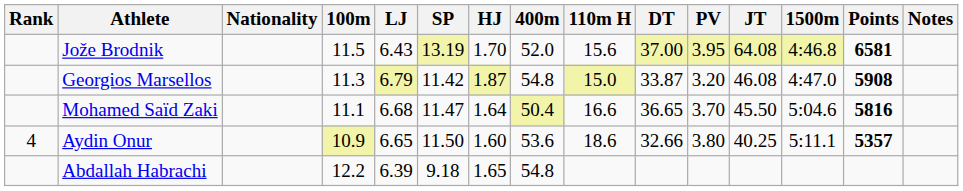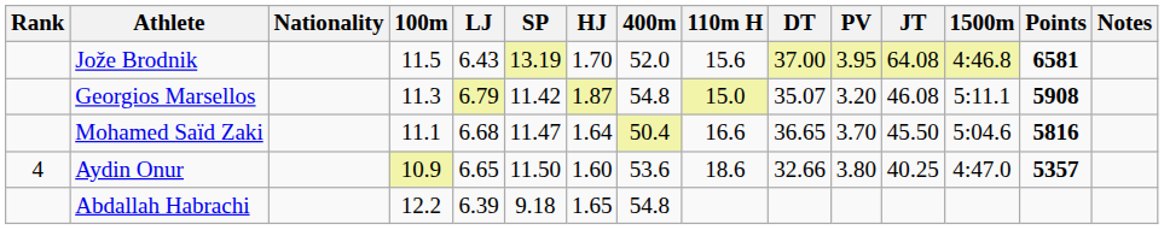 <table class="wikitable sortable" style="text-align:center">
 <tr>
 <th>Rank</th>
 <th>Athlete</th>
 <th>Nationality</th>
 <th>100m</th>
 <th>LJ</th>
 <th>SP</th>
 <th>HJ</th>
 <th>400m</th>
 <th>110m H</th>
 <th>DT</th>
 <th>PV</th>
 <th>JT</th>
 <th>1500m</th>
 <th>Points</th>
 <th>Notes</th>
 </tr>
 <tr>
 <td></td>
 <td align=left><a href='#'>Jože Brodnik</a></td>
 <td align=left></td>
 <td>11.5</td>
 <td>6.43</td>
 <td bgcolor=F2F5A9>13.19</td>
 <td>1.70</td>
 <td>52.0</td>
 <td>15.6</td>
 <td bgcolor=F2F5A9>37.00</td>
 <td bgcolor=F2F5A9>3.95</td>
 <td bgcolor=F2F5A9>64.08</td>
 <td bgcolor=F2F5A9>4:46.8</td>
 <td><strong>6581</strong></td>
 <td></td>
 </tr>
 <tr>
 <td></td>
 <td align=left><a href='#'>Georgios Marsellos</a></td>
 <td align=left></td>
 <td>11.3</td>
 <td bgcolor=F2F5A9>6.79</td>
 <td>11.42</td>
 <td bgcolor=F2F5A9>1.87</td>
 <td>54.8</td>
 <td bgcolor=F2F5A9>15.0</td>
-<td>33.87</td>
+<td>35.07</td>
 <td>3.20</td>
 <td>46.08</td>
-<td>4:47.0</td>
+<td>5:11.1</td>
 <td><strong>5908</strong></td>
 <td></td>
 </tr>
 <tr>
 <td></td>
 <td align=left><a href='#'>Mohamed Saïd Zaki</a></td>
 <td align=left></td>
 <td>11.1</td>
 <td>6.68</td>
 <td>11.47</td>
 <td>1.64</td>
 <td bgcolor=F2F5A9>50.4</td>
 <td>16.6</td>
 <td>36.65</td>
 <td>3.70</td>
 <td>45.50</td>
 <td>5:04.6</td>
 <td><strong>5816</strong></td>
 <td></td>
 </tr>
 <tr>
 <td>4</td>
 <td align=left><a href='#'>Aydin Onur</a></td>
 <td align=left></td>
 <td bgcolor=F2F5A9>10.9</td>
 <td>6.65</td>
 <td>11.50</td>
 <td>1.60</td>
 <td>53.6</td>
 <td>18.6</td>
 <td>32.66</td>
 <td>3.80</td>
 <td>40.25</td>
-<td>5:11.1</td>
+<td>4:47.0</td>
 <td><strong>5357</strong></td>
 <td></td>
 </tr>
 <tr>
 <td></td>
 <td align=left><a href='#'>Abdallah Habrachi</a></td>
 <td align=left></td>
 <td>12.2</td>
 <td>6.39</td>
 <td>9.18</td>
 <td>1.65</td>
 <td>54.8</td>
 <td></td>
 <td></td>
 <td></td>
 <td></td>
 <td></td>
 <td><strong></strong></td>
 <td></td>
 </tr>
 </table>
